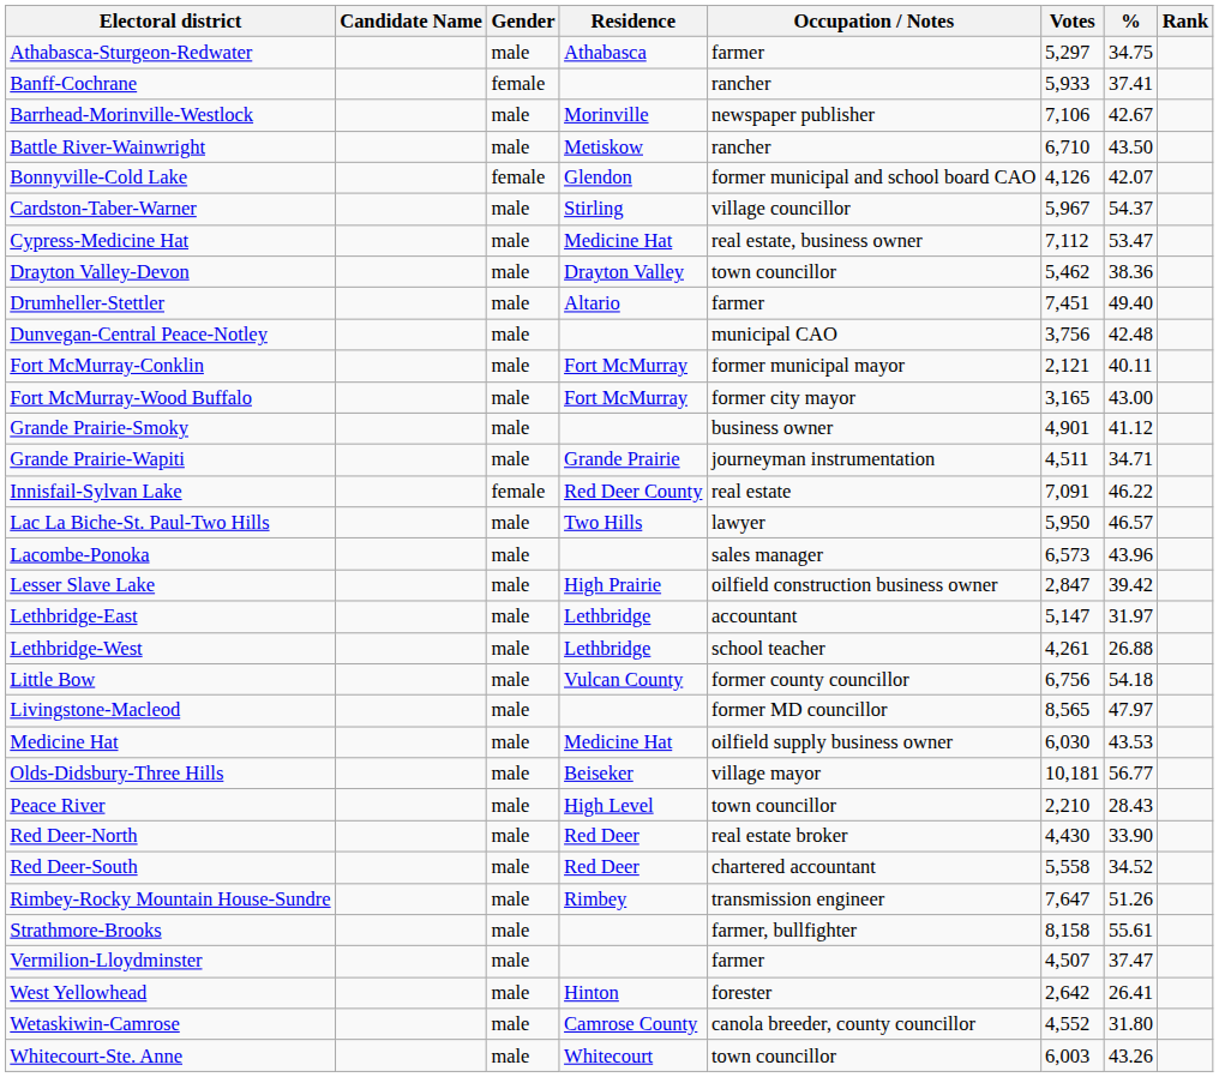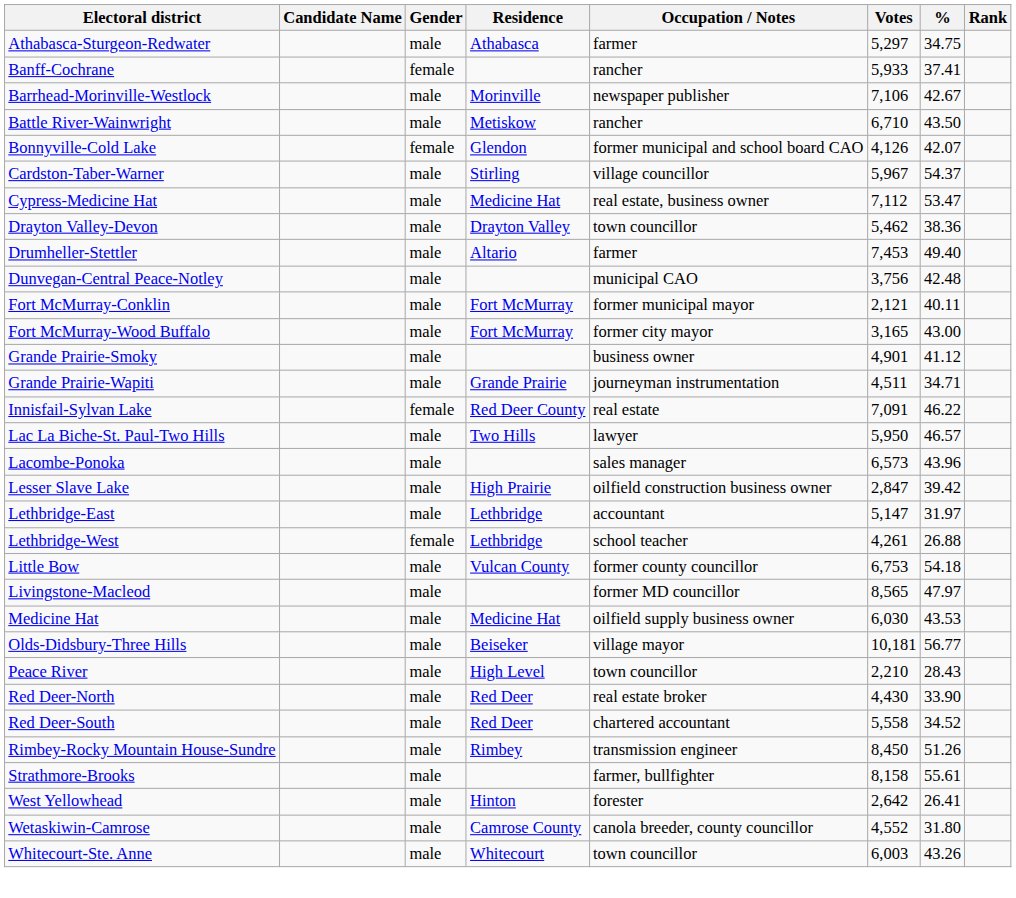 <table class="wikitable sortable">
 <tr>
 <th>Electoral district</th>
 <th>Candidate Name</th>
 <th>Gender</th>
 <th>Residence</th>
 <th class=unsortable>Occupation / Notes</th>
 <th>Votes</th>
 <th>%</th>
 <th>Rank</th>
 </tr>
 <tr>
 <td><a href='#'>Athabasca-Sturgeon-Redwater</a></td>
 <td></td>
 <td>male</td>
 <td><a href='#'>Athabasca</a></td>
 <td>farmer</td>
 <td>5,297</td>
 <td>34.75</td>
 <td></td>
 </tr>
 <tr>
 <td><a href='#'>Banff-Cochrane</a></td>
 <td></td>
 <td>female</td>
 <td></td>
 <td>rancher</td>
 <td>5,933</td>
 <td>37.41</td>
 <td></td>
 </tr>
 <tr>
 <td><a href='#'>Barrhead-Morinville-Westlock</a></td>
 <td></td>
 <td>male</td>
 <td><a href='#'>Morinville</a></td>
 <td>newspaper publisher</td>
 <td>7,106</td>
 <td>42.67</td>
 <td></td>
 </tr>
 <tr>
 <td><a href='#'>Battle River-Wainwright</a></td>
 <td></td>
 <td>male</td>
 <td><a href='#'>Metiskow</a></td>
 <td>rancher</td>
 <td>6,710</td>
 <td>43.50</td>
 <td></td>
 </tr>
 <tr>
 <td><a href='#'>Bonnyville-Cold Lake</a></td>
 <td></td>
 <td>female</td>
 <td><a href='#'>Glendon</a></td>
 <td>former municipal and school board CAO</td>
 <td>4,126</td>
 <td>42.07</td>
 <td></td>
 </tr>
 <tr>
 <td><a href='#'>Cardston-Taber-Warner</a></td>
 <td></td>
 <td>male</td>
 <td><a href='#'>Stirling</a></td>
 <td>village councillor</td>
 <td>5,967</td>
 <td>54.37</td>
 <td></td>
 </tr>
 <tr>
 <td><a href='#'>Cypress-Medicine Hat</a></td>
 <td></td>
 <td>male</td>
 <td><a href='#'>Medicine Hat</a></td>
 <td>real estate, business owner</td>
 <td>7,112</td>
 <td>53.47</td>
 <td></td>
 </tr>
 <tr>
 <td><a href='#'>Drayton Valley-Devon</a></td>
 <td></td>
 <td>male</td>
 <td><a href='#'>Drayton Valley</a></td>
 <td>town councillor</td>
 <td>5,462</td>
 <td>38.36</td>
 <td></td>
 </tr>
 <tr>
 <td><a href='#'>Drumheller-Stettler</a></td>
 <td></td>
 <td>male</td>
 <td><a href='#'>Altario</a></td>
 <td>farmer</td>
-<td>7,451</td>
+<td>7,453</td>
 <td>49.40</td>
 <td></td>
 </tr>
 <tr>
 <td><a href='#'>Dunvegan-Central Peace-Notley</a></td>
 <td></td>
 <td>male</td>
 <td></td>
 <td>municipal CAO</td>
 <td>3,756</td>
 <td>42.48</td>
 <td></td>
 </tr>
 <tr>
 <td><a href='#'>Fort McMurray-Conklin</a></td>
 <td></td>
 <td>male</td>
 <td><a href='#'>Fort McMurray</a></td>
 <td>former municipal mayor</td>
 <td>2,121</td>
 <td>40.11</td>
 <td></td>
 </tr>
 <tr>
 <td><a href='#'>Fort McMurray-Wood Buffalo</a></td>
 <td></td>
 <td>male</td>
 <td><a href='#'>Fort McMurray</a></td>
 <td>former city mayor</td>
 <td>3,165</td>
 <td>43.00</td>
 <td></td>
 </tr>
 <tr>
 <td><a href='#'>Grande Prairie-Smoky</a></td>
 <td></td>
 <td>male</td>
 <td></td>
 <td>business owner</td>
 <td>4,901</td>
 <td>41.12</td>
 <td></td>
 </tr>
 <tr>
 <td><a href='#'>Grande Prairie-Wapiti</a></td>
 <td></td>
 <td>male</td>
 <td><a href='#'>Grande Prairie</a></td>
 <td>journeyman instrumentation</td>
 <td>4,511</td>
 <td>34.71</td>
 <td></td>
 </tr>
 <tr>
 <td><a href='#'>Innisfail-Sylvan Lake</a></td>
 <td></td>
 <td>female</td>
 <td><a href='#'>Red Deer County</a></td>
 <td>real estate</td>
 <td>7,091</td>
 <td>46.22</td>
 <td></td>
 </tr>
 <tr>
 <td><a href='#'>Lac La Biche-St. Paul-Two Hills</a></td>
 <td></td>
 <td>male</td>
 <td><a href='#'>Two Hills</a></td>
 <td>lawyer</td>
 <td>5,950</td>
 <td>46.57</td>
 <td></td>
 </tr>
 <tr>
 <td><a href='#'>Lacombe-Ponoka</a></td>
 <td></td>
 <td>male</td>
 <td></td>
 <td>sales manager</td>
 <td>6,573</td>
 <td>43.96</td>
 <td></td>
 </tr>
 <tr>
 <td><a href='#'>Lesser Slave Lake</a></td>
 <td></td>
 <td>male</td>
 <td><a href='#'>High Prairie</a></td>
 <td>oilfield construction business owner</td>
 <td>2,847</td>
 <td>39.42</td>
 <td></td>
 </tr>
 <tr>
 <td><a href='#'>Lethbridge-East</a></td>
 <td></td>
 <td>male</td>
 <td><a href='#'>Lethbridge</a></td>
 <td>accountant</td>
 <td>5,147</td>
 <td>31.97</td>
 <td></td>
 </tr>
 <tr>
 <td><a href='#'>Lethbridge-West</a></td>
 <td></td>
-<td>male</td>
+<td>female</td>
 <td><a href='#'>Lethbridge</a></td>
 <td>school teacher</td>
 <td>4,261</td>
 <td>26.88</td>
 <td></td>
 </tr>
 <tr>
 <td><a href='#'>Little Bow</a></td>
 <td></td>
 <td>male</td>
 <td><a href='#'>Vulcan County</a></td>
 <td>former county councillor</td>
-<td>6,756</td>
+<td>6,753</td>
 <td>54.18</td>
 <td></td>
 </tr>
 <tr>
 <td><a href='#'>Livingstone-Macleod</a></td>
 <td></td>
 <td>male</td>
 <td></td>
 <td>former MD councillor</td>
 <td>8,565</td>
 <td>47.97</td>
 <td></td>
 </tr>
 <tr>
 <td><a href='#'>Medicine Hat</a></td>
 <td></td>
 <td>male</td>
 <td><a href='#'>Medicine Hat</a></td>
 <td>oilfield supply business owner</td>
 <td>6,030</td>
 <td>43.53</td>
 <td></td>
 </tr>
 <tr>
 <td><a href='#'>Olds-Didsbury-Three Hills</a></td>
 <td></td>
 <td>male</td>
 <td><a href='#'>Beiseker</a></td>
 <td>village mayor</td>
 <td>10,181</td>
 <td>56.77</td>
 <td></td>
 </tr>
 <tr>
 <td><a href='#'>Peace River</a></td>
 <td></td>
 <td>male</td>
 <td><a href='#'>High Level</a></td>
 <td>town councillor</td>
 <td>2,210</td>
 <td>28.43</td>
 <td></td>
 </tr>
 <tr>
 <td><a href='#'>Red Deer-North</a></td>
 <td></td>
 <td>male</td>
 <td><a href='#'>Red Deer</a></td>
 <td>real estate broker</td>
 <td>4,430</td>
 <td>33.90</td>
 <td></td>
 </tr>
 <tr>
 <td><a href='#'>Red Deer-South</a></td>
 <td></td>
 <td>male</td>
 <td><a href='#'>Red Deer</a></td>
 <td>chartered accountant</td>
 <td>5,558</td>
 <td>34.52</td>
 <td></td>
 </tr>
 <tr>
 <td><a href='#'>Rimbey-Rocky Mountain House-Sundre</a></td>
 <td></td>
 <td>male</td>
 <td><a href='#'>Rimbey</a></td>
 <td>transmission engineer</td>
-<td>7,647</td>
+<td>8,450</td>
 <td>51.26</td>
 <td></td>
 </tr>
 <tr>
 <td><a href='#'>Strathmore-Brooks</a></td>
 <td></td>
 <td>male</td>
 <td></td>
 <td>farmer, bullfighter</td>
 <td>8,158</td>
 <td>55.61</td>
-<td></td>
-</tr>
-<tr>
-<td><a href='#'>Vermilion-Lloydminster</a></td>
-<td></td>
-<td>male</td>
-<td></td>
-<td>farmer</td>
-<td>4,507</td>
-<td>37.47</td>
 <td></td>
 </tr>
 <tr>
 <td><a href='#'>West Yellowhead</a></td>
 <td></td>
 <td>male</td>
 <td><a href='#'>Hinton</a></td>
 <td>forester</td>
 <td>2,642</td>
 <td>26.41</td>
 <td></td>
 </tr>
 <tr>
 <td><a href='#'>Wetaskiwin-Camrose</a></td>
 <td></td>
 <td>male</td>
 <td><a href='#'>Camrose County</a></td>
 <td>canola breeder, county councillor</td>
 <td>4,552</td>
 <td>31.80</td>
 <td></td>
 </tr>
 <tr>
 <td><a href='#'>Whitecourt-Ste. Anne</a></td>
 <td></td>
 <td>male</td>
 <td><a href='#'>Whitecourt</a></td>
 <td>town councillor</td>
 <td>6,003</td>
 <td>43.26</td>
 <td></td>
 </tr>
 </table>
